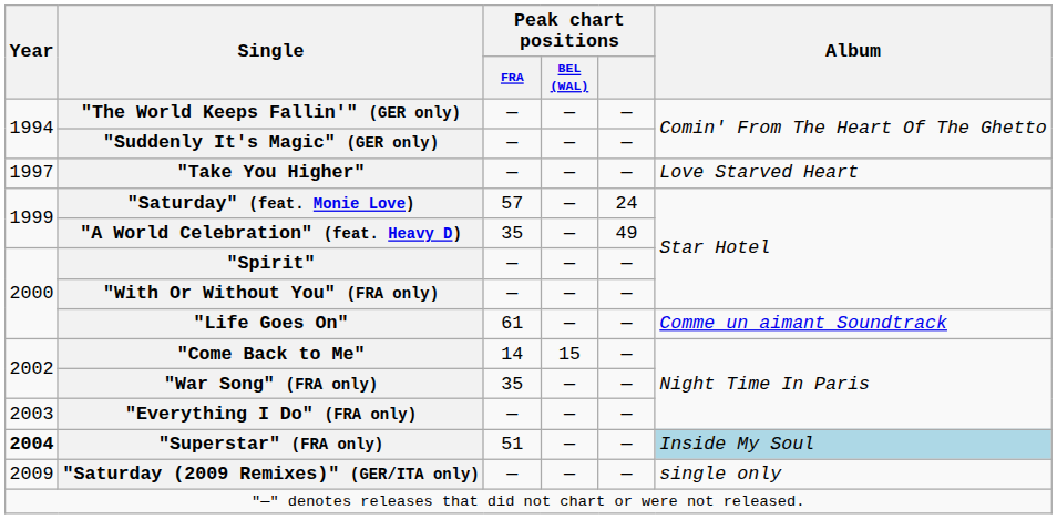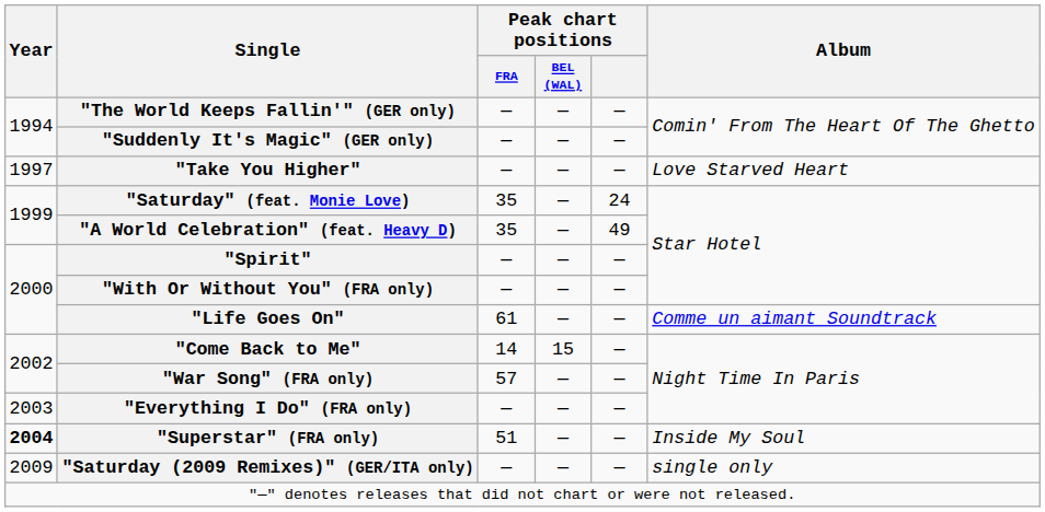 <table class="wikitable plainrowheaders" style="text-align:center;">
 <tr>
 <th rowspan="2">Year</th>
 <th rowspan="2">Single</th>
 <th colspan="3">Peak chart positions</th>
 <th rowspan="2">Album</th>
 </tr>
 <tr style="font-size:smaller">
 <th width="35"><small><a href='#'>FRA</a></small><br></th>
 <th width="35"><small><a href='#'>BEL<br>(WAL)</a></small><br></th>
 <th width="35"><br></th>
 </tr>
 <tr>
 <td rowspan="2">1994</td>
 <th scope="row">"The World Keeps Fallin'" <small>(GER only)</small></th>
 <td>—</td>
 <td>—</td>
 <td>—</td>
 <td align="left" rowspan="2"><em>Comin' From The Heart Of The Ghetto</em></td>
 </tr>
 <tr>
 <th scope="row">"Suddenly It's Magic" <small>(GER only)</small></th>
 <td>—</td>
 <td>—</td>
 <td>—</td>
 </tr>
 <tr>
 <td rowspan="1">1997</td>
 <th scope="row">"Take You Higher"</th>
 <td>—</td>
 <td>—</td>
 <td>—</td>
 <td align="left" rowspan="1"><em>Love Starved Heart</em></td>
 </tr>
 <tr>
 <td rowspan="2">1999</td>
 <th scope="row">"Saturday" <small>(feat. <a href='#'>Monie Love</a>)</small></th>
-<td>57</td>
+<td>35</td>
 <td>—</td>
 <td>24</td>
 <td align="left" rowspan="4"><em>Star Hotel</em></td>
 </tr>
 <tr>
 <th scope="row">"A World Celebration" <small>(feat. <a href='#'>Heavy D</a>)</small></th>
 <td>35</td>
 <td>—</td>
 <td>49</td>
 </tr>
 <tr>
 <td rowspan="3">2000</td>
 <th scope="row">"Spirit"</th>
 <td>—</td>
 <td>—</td>
 <td>—</td>
 </tr>
 <tr>
 <th scope="row">"With Or Without You" <small>(FRA only)</small></th>
 <td>—</td>
 <td>—</td>
 <td>—</td>
 </tr>
 <tr>
 <th scope="row">"Life Goes On"</th>
 <td>61</td>
 <td>—</td>
 <td>—</td>
 <td align="left" rowspan="1"><em><a href='#'>Comme un aimant Soundtrack</a></em></td>
 </tr>
 <tr>
 <td rowspan="2">2002</td>
 <th scope="row">"Come Back to Me"</th>
 <td>14</td>
 <td>15</td>
 <td>—</td>
 <td align="left" rowspan="3"><em>Night Time In Paris</em></td>
 </tr>
 <tr>
 <th scope="row">"War Song" <small>(FRA only)</small></th>
-<td>35</td>
+<td>57</td>
 <td>—</td>
 <td>—</td>
 </tr>
 <tr>
 <td rowspan="1">2003</td>
 <th scope="row">"Everything I Do" <small>(FRA only)</small></th>
 <td>—</td>
 <td>—</td>
 <td>—</td>
 </tr>
 <tr>
 <td rowspan="1"><strong>2004</strong></td>
 <th scope="row">"Superstar" <small>(FRA only)</small></th>
 <td>51</td>
 <td>—</td>
 <td>—</td>
-<td align="left" rowspan="1" style="background: lightblue;"><em>Inside My Soul</em></td>
+<td align="left" rowspan="1"><em>Inside My Soul</em></td>
 </tr>
 <tr>
 <td rowspan="1">2009</td>
 <th scope="row">"Saturday (2009 Remixes)" <small>(GER/ITA only)</small></th>
 <td>—</td>
 <td>—</td>
 <td>—</td>
 <td align="left" rowspan="1"><em>single only</em></td>
 </tr>
 <tr>
 <td align="center" colspan="15" style="font-size:8pt">"—" denotes releases that did not chart or were not released.</td>
 </tr>
 </table>
